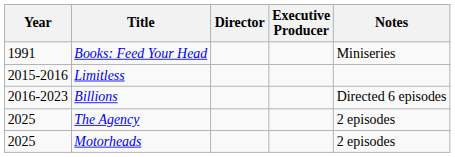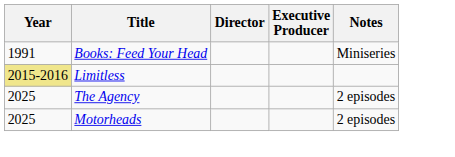 <table class="wikitable">
 <tr>
 <th>Year</th>
 <th>Title</th>
 <th width="60">Director</th>
 <th width="60">Executive<br>Producer</th>
 <th>Notes</th>
 </tr>
 <tr>
 <td>1991</td>
 <td><em><a href='#'>Books: Feed Your Head</a></em></td>
 <td></td>
 <td></td>
 <td>Miniseries</td>
 </tr>
 <tr>
-<td>2015-2016</td>
+<td style="background: khaki;">2015-2016</td>
 <td><em><a href='#'>Limitless</a></em></td>
 <td></td>
 <td></td>
 <td></td>
-</tr>
-<tr>
-<td>2016-2023</td>
-<td><em><a href='#'>Billions</a></em></td>
-<td></td>
-<td></td>
-<td>Directed 6 episodes</td>
 </tr>
 <tr>
 <td>2025</td>
 <td><em><a href='#'>The Agency</a></em></td>
 <td></td>
 <td></td>
 <td>2 episodes</td>
 </tr>
 <tr>
 <td>2025</td>
 <td><em><a href='#'>Motorheads</a></em></td>
 <td></td>
 <td></td>
 <td>2 episodes</td>
 </tr>
 </table>
